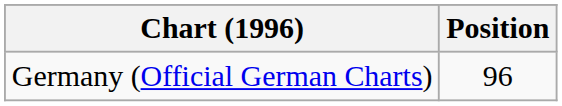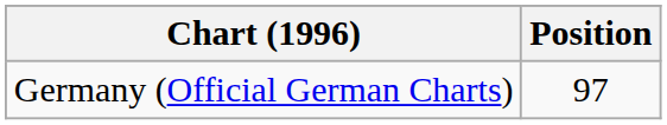 <table class="wikitable sortable">
 <tr>
 <th>Chart (1996)</th>
 <th>Position</th>
 </tr>
 <tr>
 <td>Germany (<a href='#'>Official German Charts</a>)</td>
-<td align="center">96</td>
+<td align="center">97</td>
 </tr>
 </table>
